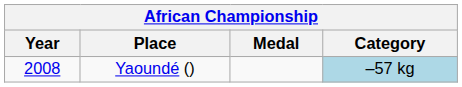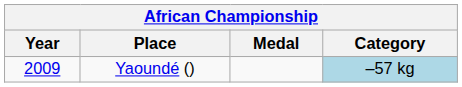 <table class="wikitable center col2izq" style="text-align:center;width:445px;">
 <tr>
 <th colspan="4"><a href='#'>African Championship</a></th>
 </tr>
 <tr>
 <th>Year</th>
 <th>Place</th>
 <th>Medal</th>
 <th>Category</th>
 </tr>
 <tr>
-<td><a href='#'>2008</a></td>
+<td><a href='#'>2009</a></td>
 <td><a href='#'>Yaoundé</a> ()</td>
 <td></td>
 <td style="background: lightblue;">–57 kg</td>
 </tr>
 </table>
